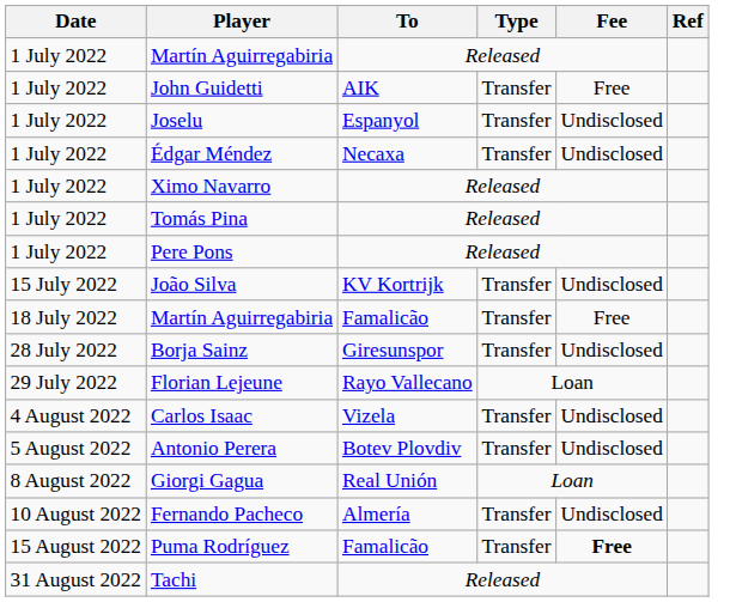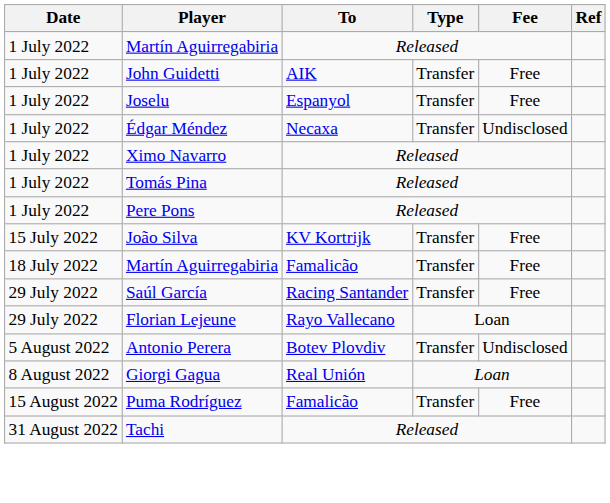 <table class="wikitable">
 <tr>
 <th>Date</th>
 <th>Player</th>
 <th>To</th>
 <th>Type</th>
 <th>Fee</th>
 <th>Ref</th>
 </tr>
 <tr>
 <td>1 July 2022</td>
 <td> <a href='#'>Martín Aguirregabiria</a></td>
 <td colspan="3" align=center><em>Released</em></td>
 <td align=center></td>
 </tr>
 <tr>
 <td>1 July 2022</td>
 <td> <a href='#'>John Guidetti</a></td>
 <td> <a href='#'>AIK</a></td>
 <td align=center>Transfer</td>
 <td align=center>Free</td>
 <td align=center></td>
 </tr>
 <tr>
 <td>1 July 2022</td>
 <td> <a href='#'>Joselu</a></td>
 <td><a href='#'>Espanyol</a></td>
 <td align=center>Transfer</td>
-<td align=center>Undisclosed</td>
+<td align=center>Free</td>
 <td align=center></td>
 </tr>
 <tr>
 <td>1 July 2022</td>
 <td> <a href='#'>Édgar Méndez</a></td>
 <td> <a href='#'>Necaxa</a></td>
 <td align=center>Transfer</td>
 <td align=center>Undisclosed</td>
 <td align=center></td>
 </tr>
 <tr>
 <td>1 July 2022</td>
 <td> <a href='#'>Ximo Navarro</a></td>
 <td colspan="3" align=center><em>Released</em></td>
 <td align=center></td>
 </tr>
 <tr>
 <td>1 July 2022</td>
 <td> <a href='#'>Tomás Pina</a></td>
 <td colspan="3" align=center><em>Released</em></td>
 <td align=center></td>
 </tr>
 <tr>
 <td>1 July 2022</td>
 <td> <a href='#'>Pere Pons</a></td>
 <td colspan="3" align=center><em>Released</em></td>
 <td align=center></td>
 </tr>
 <tr>
 <td>15 July 2022</td>
 <td> <a href='#'>João Silva</a></td>
 <td> <a href='#'>KV Kortrijk</a></td>
 <td align=center>Transfer</td>
-<td align=center>Undisclosed</td>
+<td align=center>Free</td>
 <td align=center></td>
 </tr>
 <tr>
 <td>18 July 2022</td>
 <td> <a href='#'>Martín Aguirregabiria</a></td>
 <td> <a href='#'>Famalicão</a></td>
 <td align=center>Transfer</td>
 <td align=center>Free</td>
 <td align=center></td>
 </tr>
 <tr>
-<td>28 July 2022</td>
-<td> <a href='#'>Borja Sainz</a></td>
-<td> <a href='#'>Giresunspor</a></td>
+<td>29 July 2022</td>
+<td> <a href='#'>Saúl García</a></td>
+<td><a href='#'>Racing Santander</a></td>
 <td align=center>Transfer</td>
-<td align=center>Undisclosed</td>
+<td align=center>Free</td>
 <td align=center></td>
 </tr>
 <tr>
 <td>29 July 2022</td>
 <td> <a href='#'>Florian Lejeune</a></td>
 <td><a href='#'>Rayo Vallecano</a></td>
 <td colspan="2" align=center>Loan</td>
-<td align=center></td>
-</tr>
-<tr>
-<td>4 August 2022</td>
-<td> <a href='#'>Carlos Isaac</a></td>
-<td> <a href='#'>Vizela</a></td>
-<td align=center>Transfer</td>
-<td align=center>Undisclosed</td>
 <td align=center></td>
 </tr>
 <tr>
 <td>5 August 2022</td>
 <td> <a href='#'>Antonio Perera</a></td>
 <td> <a href='#'>Botev Plovdiv</a></td>
 <td align=center>Transfer</td>
 <td align=center>Undisclosed</td>
 <td align=center></td>
 </tr>
 <tr>
 <td>8 August 2022</td>
 <td> <a href='#'>Giorgi Gagua</a></td>
 <td><a href='#'>Real Unión</a></td>
 <td colspan=2 align=center><em>Loan</em></td>
 <td align=center></td>
 </tr>
 <tr>
-<td>10 August 2022</td>
-<td> <a href='#'>Fernando Pacheco</a></td>
-<td><a href='#'>Almería</a></td>
-<td align=center>Transfer</td>
-<td align=center>Undisclosed</td>
-<td align=center></td>
-</tr>
-<tr>
 <td>15 August 2022</td>
 <td> <a href='#'>Puma Rodríguez</a></td>
 <td> <a href='#'>Famalicão</a></td>
 <td align=center>Transfer</td>
-<td align=center><strong>Free</strong></td>
+<td align=center>Free</td>
 <td align=center></td>
 </tr>
 <tr>
 <td>31 August 2022</td>
 <td> <a href='#'>Tachi</a></td>
 <td colspan="3" align=center><em>Released</em></td>
 <td align=center></td>
 </tr>
 </table>
